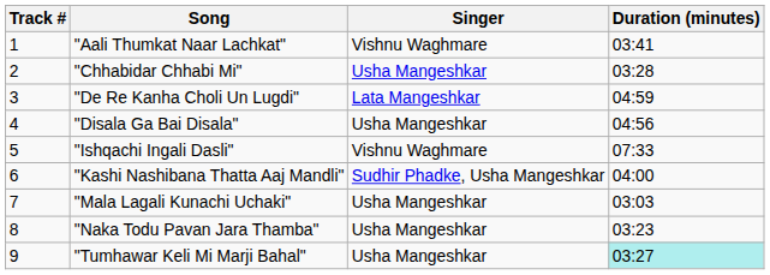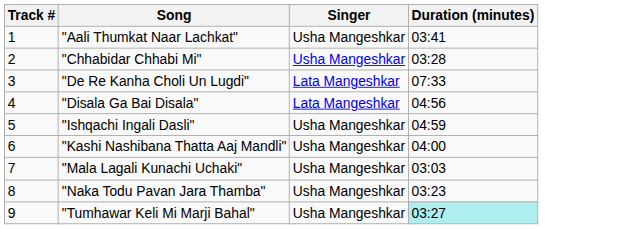 <table class="wikitable" style="font-size:95%;">
 <tr>
 <th>Track #</th>
 <th>Song</th>
 <th>Singer</th>
 <th>Duration (minutes)</th>
 </tr>
 <tr>
 <td>1</td>
 <td>"Aali Thumkat Naar Lachkat"</td>
-<td>Vishnu Waghmare</td>
+<td>Usha Mangeshkar</td>
 <td>03:41</td>
 </tr>
 <tr>
 <td>2</td>
 <td>"Chhabidar Chhabi Mi"</td>
 <td><a href='#'>Usha Mangeshkar</a></td>
 <td>03:28</td>
 </tr>
 <tr>
 <td>3</td>
 <td>"De Re Kanha Choli Un Lugdi"</td>
 <td><a href='#'>Lata Mangeshkar</a></td>
-<td>04:59</td>
+<td>07:33</td>
 </tr>
 <tr>
 <td>4</td>
 <td>"Disala Ga Bai Disala"</td>
-<td>Usha Mangeshkar</td>
+<td><a href='#'>Lata Mangeshkar</a></td>
 <td>04:56</td>
 </tr>
 <tr>
 <td>5</td>
 <td>"Ishqachi Ingali Dasli"</td>
-<td>Vishnu Waghmare</td>
-<td>07:33</td>
+<td>Usha Mangeshkar</td>
+<td>04:59</td>
 </tr>
 <tr>
 <td>6</td>
 <td>"Kashi Nashibana Thatta Aaj Mandli"</td>
-<td><a href='#'>Sudhir Phadke</a>, Usha Mangeshkar</td>
+<td>Usha Mangeshkar</td>
 <td>04:00</td>
 </tr>
 <tr>
 <td>7</td>
 <td>"Mala Lagali Kunachi Uchaki"</td>
 <td>Usha Mangeshkar</td>
 <td>03:03</td>
 </tr>
 <tr>
 <td>8</td>
 <td>"Naka Todu Pavan Jara Thamba"</td>
 <td>Usha Mangeshkar</td>
 <td>03:23</td>
 </tr>
 <tr>
 <td>9</td>
 <td>"Tumhawar Keli Mi Marji Bahal"</td>
 <td>Usha Mangeshkar</td>
 <td style="background: paleturquoise;">03:27</td>
 </tr>
 </table>
